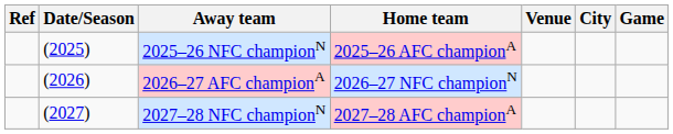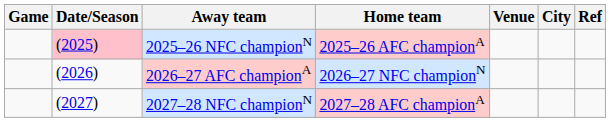 <table class="wikitable">
 <tr>
-<th>Ref</th>
+<th>Game</th>
 <th>Date/<wbr>Season</th>
 <th>Away team</th>
 <th>Home team</th>
 <th>Venue</th>
 <th>City</th>
-<th>Game</th>
+<th>Ref</th>
 </tr>
 <tr>
-<td style="text-align: center;"><br></td>
-<td> (<a href='#'>2025</a>)</td>
+<td style="text-align: center;"></td>
+<td style="background: pink;"> (<a href='#'>2025</a>)</td>
 <td style="background:#d0e7ff;"><a href='#'>2025–26 NFC champion</a><sup>N</sup></td>
 <td style="background:#ffcccc;"><a href='#'>2025–26 AFC champion</a><sup>A</sup></td>
 <td></td>
 <td></td>
-<td style="text-align: center;"></td>
+<td style="text-align: center;"><br></td>
 </tr>
 <tr>
-<td style="text-align: center;"><br></td>
+<td style="text-align: center;"></td>
 <td> (<a href='#'>2026</a>)</td>
 <td style="background:#ffcccc;"><a href='#'>2026–27 AFC champion</a><sup>A</sup></td>
 <td style="background:#d0e7ff;"><a href='#'>2026–27 NFC champion</a><sup>N</sup></td>
 <td></td>
 <td></td>
-<td style="text-align: center;"></td>
+<td style="text-align: center;"><br></td>
 </tr>
 <tr>
-<td style="text-align: center;"><br></td>
+<td style="text-align: center;"></td>
 <td> (<a href='#'>2027</a>)</td>
 <td style="background:#d0e7ff;"><a href='#'>2027–28 NFC champion</a><sup>N</sup></td>
 <td style="background:#ffcccc;"><a href='#'>2027–28 AFC champion</a><sup>A</sup></td>
 <td></td>
 <td></td>
-<td style="text-align: center;"></td>
+<td style="text-align: center;"><br></td>
 </tr>
 </table>
